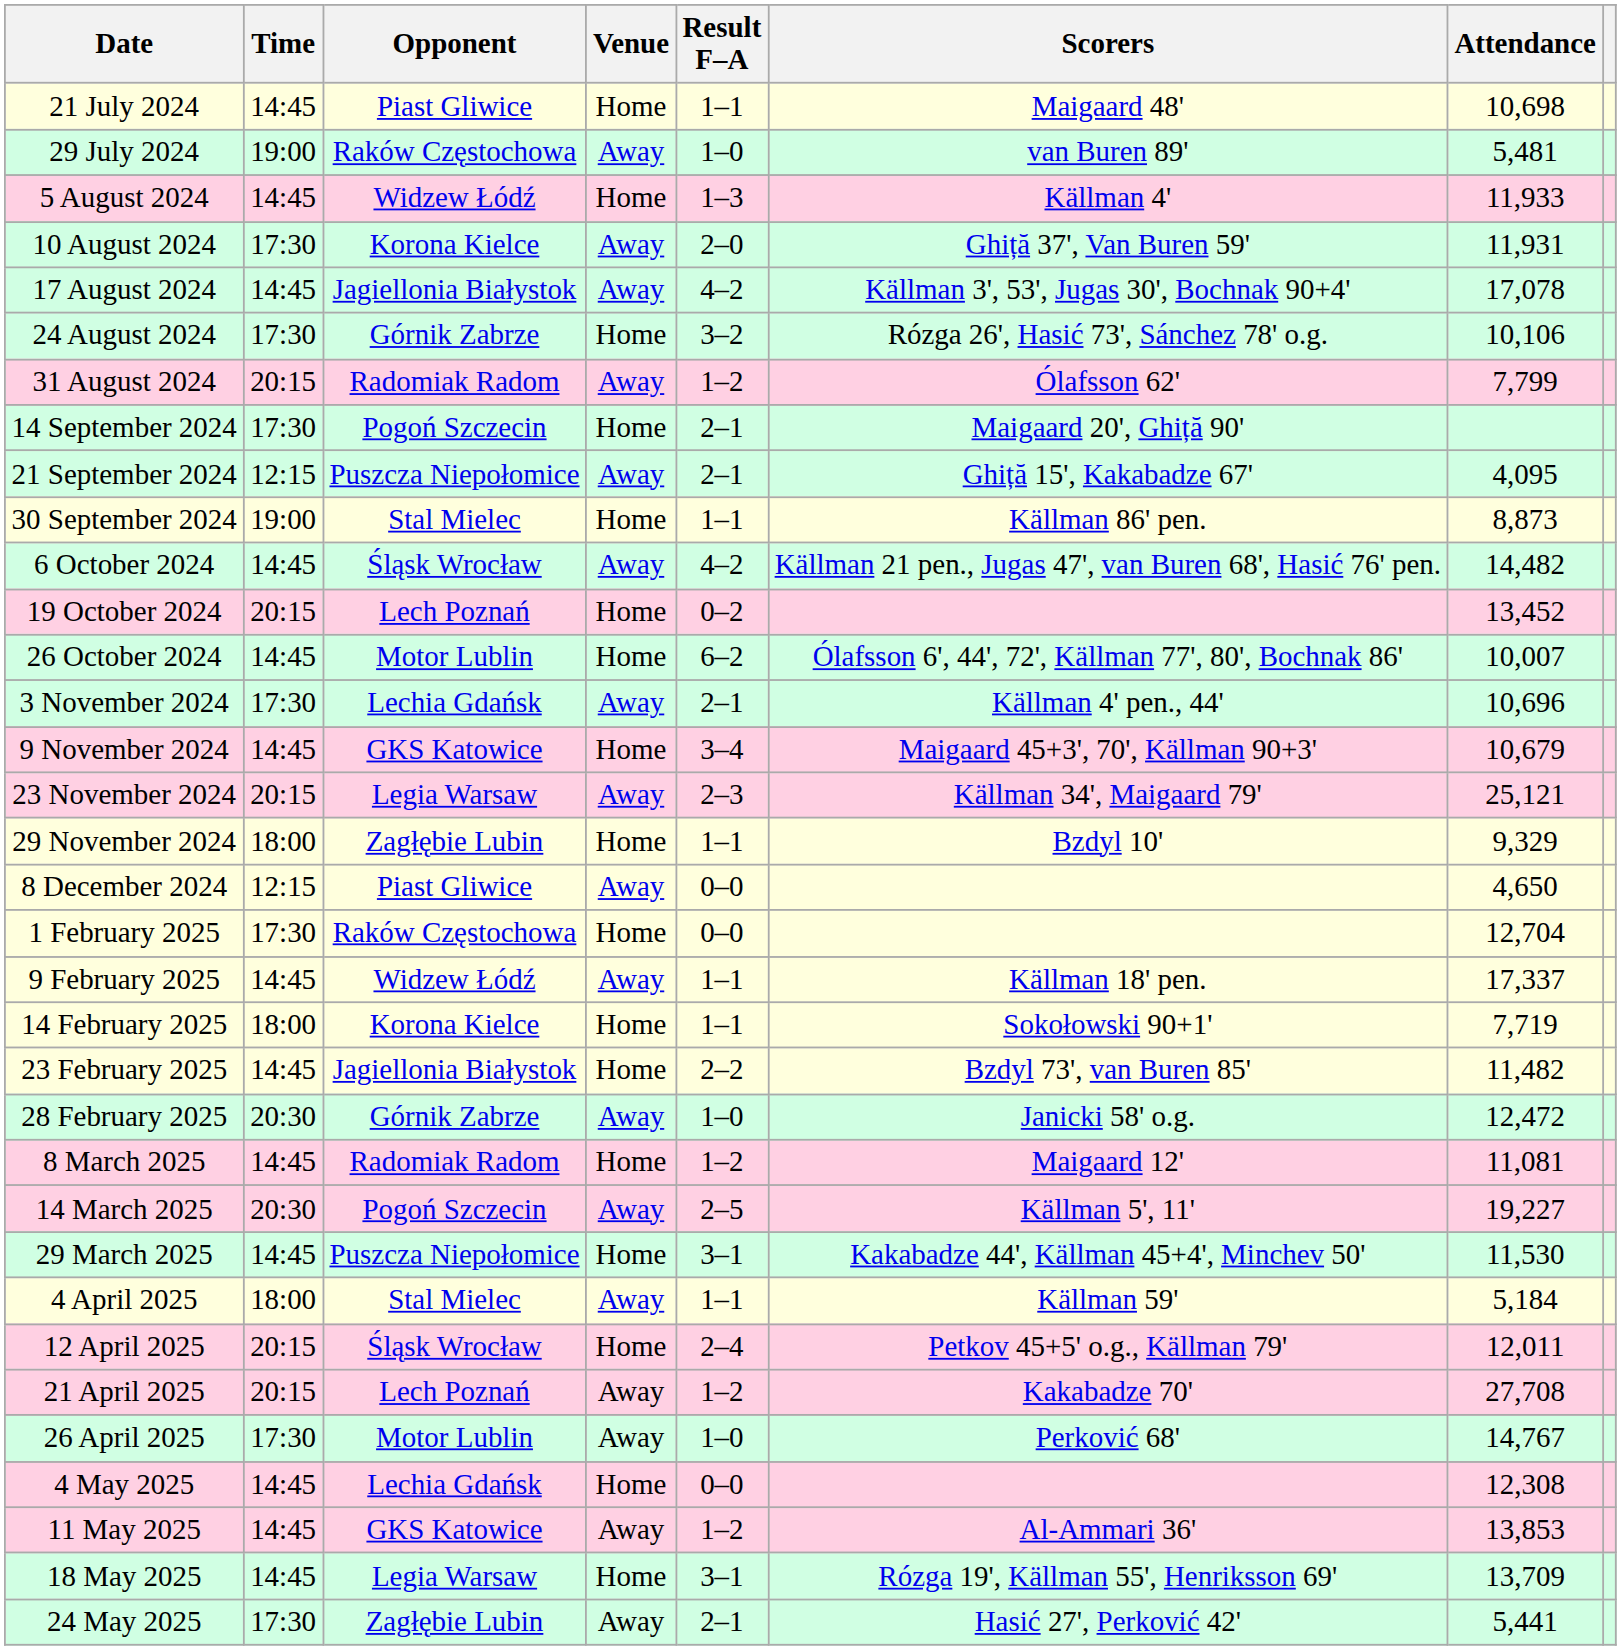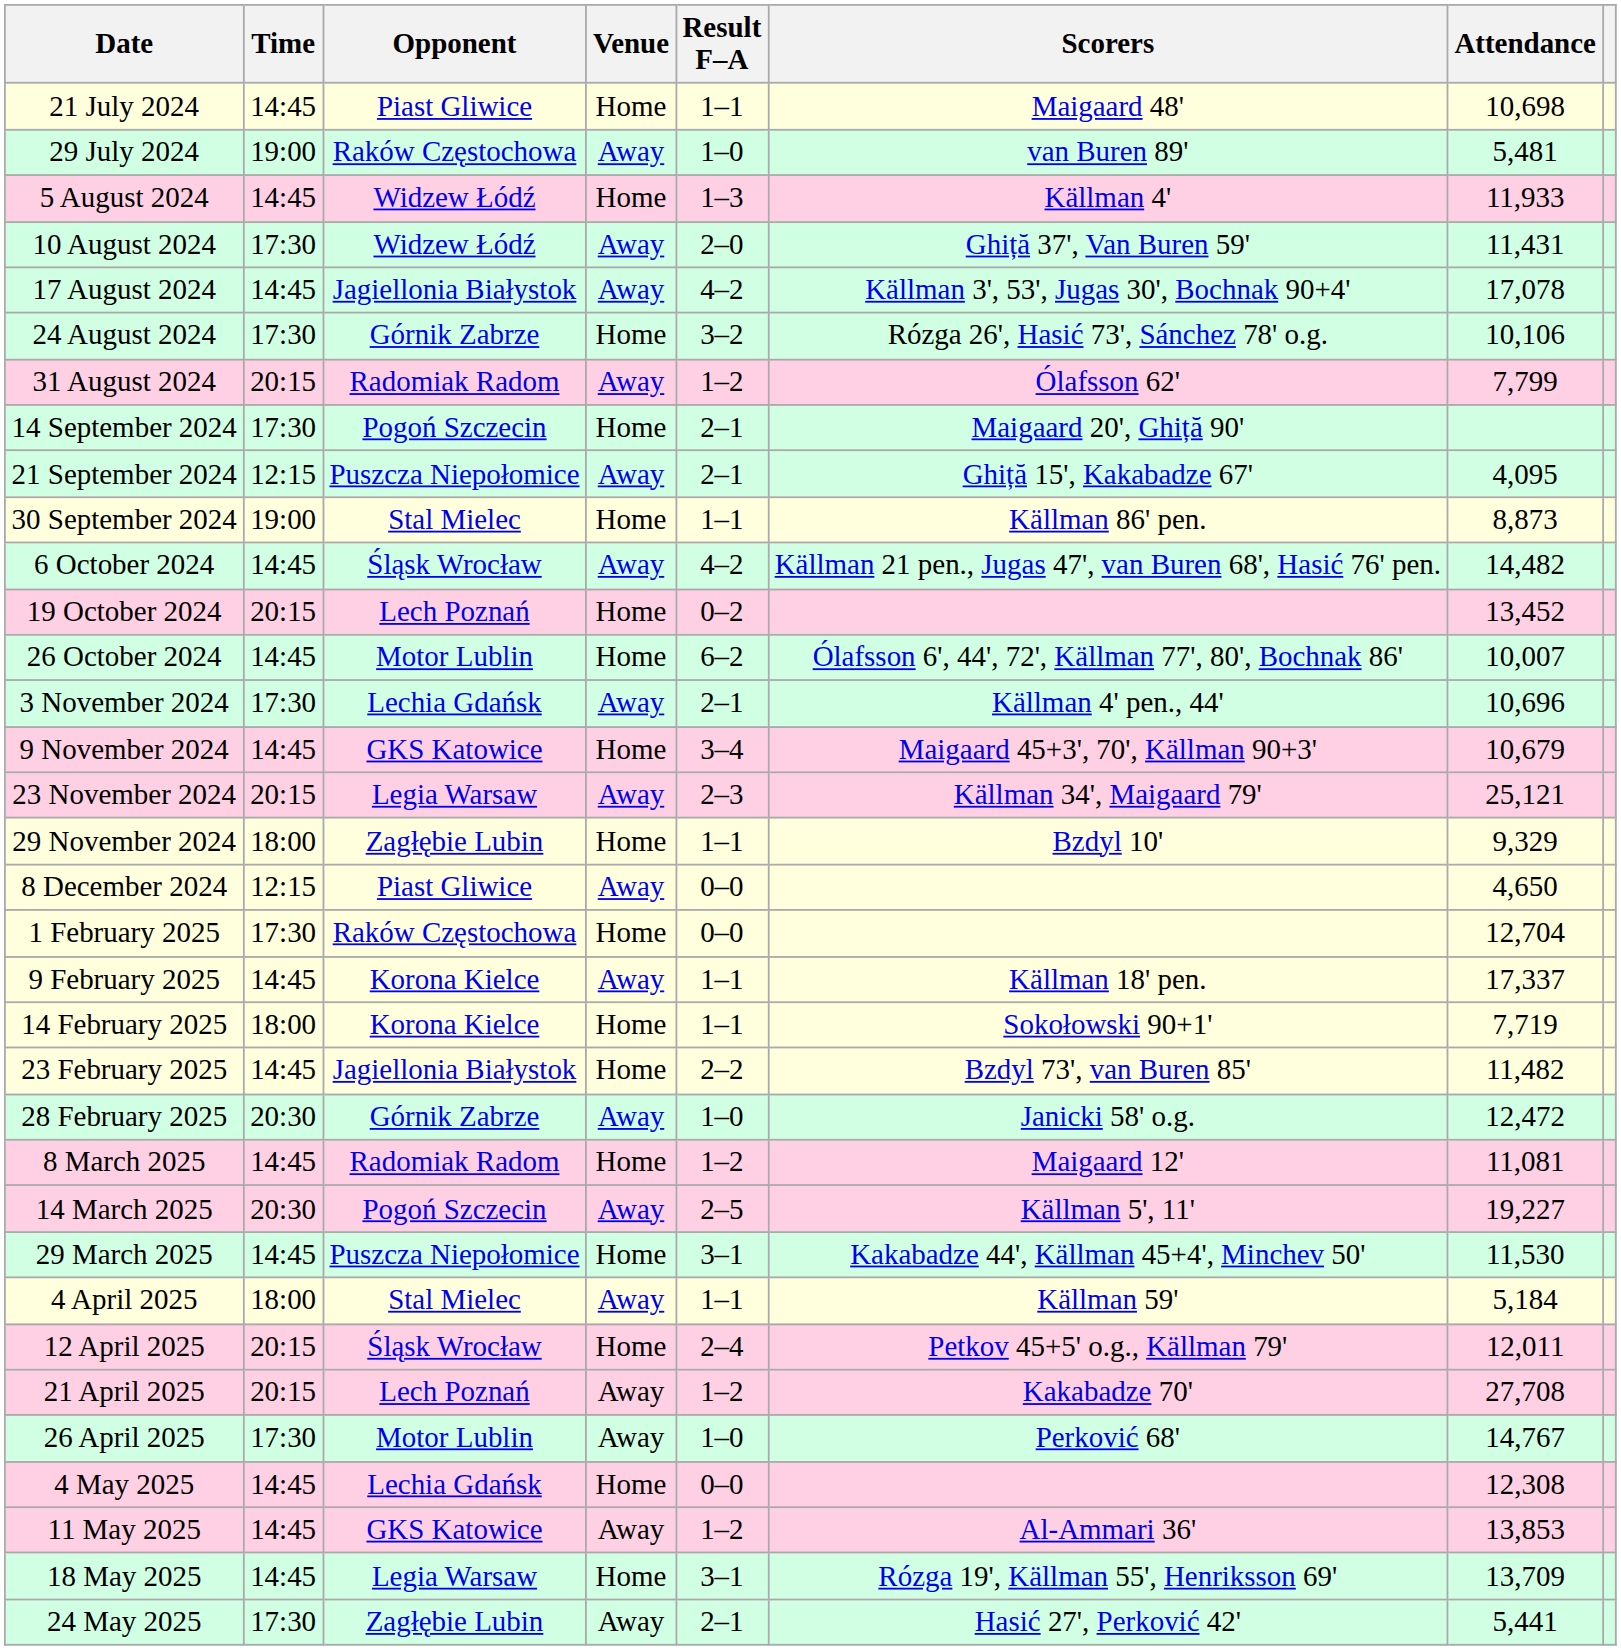 <table class="wikitable sortable" style="text-align:center">
 <tr>
 <th>Date</th>
 <th>Time</th>
 <th>Opponent</th>
 <th>Venue</th>
 <th>Result<br>F–A</th>
 <th class="unsortable">Scorers</th>
 <th>Attendance</th>
 <th class="unsortable"></th>
 </tr>
 <tr bgcolor="#ffffdd">
 <td>21 July 2024</td>
 <td>14:45</td>
 <td><a href='#'>Piast Gliwice</a></td>
 <td>Home</td>
 <td>1–1</td>
 <td><a href='#'>Maigaard</a> 48'</td>
 <td>10,698</td>
 <td></td>
 </tr>
 <tr bgcolor="#d0ffe3">
 <td>29 July 2024</td>
 <td>19:00</td>
 <td><a href='#'>Raków Częstochowa</a></td>
 <td><a href='#'>Away</a></td>
 <td>1–0</td>
 <td><a href='#'>van Buren</a> 89'</td>
 <td>5,481</td>
 <td></td>
 </tr>
 <tr bgcolor="#ffd0e3">
 <td>5 August 2024</td>
 <td>14:45</td>
 <td><a href='#'>Widzew Łódź</a></td>
 <td>Home</td>
 <td>1–3</td>
 <td><a href='#'>Källman</a> 4'</td>
 <td>11,933</td>
 <td></td>
 </tr>
 <tr bgcolor="#d0ffe3">
 <td>10 August 2024</td>
 <td>17:30</td>
-<td><a href='#'>Korona Kielce</a></td>
+<td><a href='#'>Widzew Łódź</a></td>
 <td><a href='#'>Away</a></td>
 <td>2–0</td>
 <td><a href='#'>Ghiță</a> 37', <a href='#'>Van Buren</a> 59'</td>
-<td>11,931</td>
+<td>11,431</td>
 <td></td>
 </tr>
 <tr bgcolor="#d0ffe3">
 <td>17 August 2024</td>
 <td>14:45</td>
 <td><a href='#'>Jagiellonia Białystok</a></td>
 <td><a href='#'>Away</a></td>
 <td>4–2</td>
 <td><a href='#'>Källman</a> 3', 53', <a href='#'>Jugas</a> 30', <a href='#'>Bochnak</a> 90+4'</td>
 <td>17,078</td>
 <td></td>
 </tr>
 <tr bgcolor="#d0ffe3">
 <td>24 August 2024</td>
 <td>17:30</td>
 <td><a href='#'>Górnik Zabrze</a></td>
 <td>Home</td>
 <td>3–2</td>
 <td>Rózga 26', <a href='#'>Hasić</a> 73', <a href='#'>Sánchez</a> 78' o.g.</td>
 <td>10,106</td>
 <td></td>
 </tr>
 <tr bgcolor="#ffd0e3">
 <td>31 August 2024</td>
 <td>20:15</td>
 <td><a href='#'>Radomiak Radom</a></td>
 <td><a href='#'>Away</a></td>
 <td>1–2</td>
 <td><a href='#'>Ólafsson</a> 62'</td>
 <td>7,799</td>
 <td></td>
 </tr>
 <tr bgcolor="#d0ffe3">
 <td>14 September 2024</td>
 <td>17:30</td>
 <td><a href='#'>Pogoń Szczecin</a></td>
 <td>Home</td>
 <td>2–1</td>
 <td><a href='#'>Maigaard</a> 20', <a href='#'>Ghiță</a> 90'</td>
 <td></td>
 <td></td>
 </tr>
 <tr bgcolor="#d0ffe3">
 <td>21 September 2024</td>
 <td>12:15</td>
 <td><a href='#'>Puszcza Niepołomice</a></td>
 <td><a href='#'>Away</a></td>
 <td>2–1</td>
 <td><a href='#'>Ghiță</a> 15', <a href='#'>Kakabadze</a> 67'</td>
 <td>4,095</td>
 <td></td>
 </tr>
 <tr bgcolor="#ffffdd">
 <td>30 September 2024</td>
 <td>19:00</td>
 <td><a href='#'>Stal Mielec</a></td>
 <td>Home</td>
 <td>1–1</td>
 <td><a href='#'>Källman</a> 86' pen.</td>
 <td>8,873</td>
 <td></td>
 </tr>
 <tr bgcolor="#d0ffe3">
 <td>6 October 2024</td>
 <td>14:45</td>
 <td><a href='#'>Śląsk Wrocław</a></td>
 <td><a href='#'>Away</a></td>
 <td>4–2</td>
 <td><a href='#'>Källman</a> 21 pen., <a href='#'>Jugas</a> 47', <a href='#'>van Buren</a> 68', <a href='#'>Hasić</a> 76' pen.</td>
 <td>14,482</td>
 <td></td>
 </tr>
 <tr bgcolor="#ffd0e3">
 <td>19 October 2024</td>
 <td>20:15</td>
 <td><a href='#'>Lech Poznań</a></td>
 <td>Home</td>
 <td>0–2</td>
 <td></td>
 <td>13,452</td>
 <td></td>
 </tr>
 <tr bgcolor="#d0ffe3">
 <td>26 October 2024</td>
 <td>14:45</td>
 <td><a href='#'>Motor Lublin</a></td>
 <td>Home</td>
 <td>6–2</td>
 <td><a href='#'>Ólafsson</a> 6', 44', 72', <a href='#'>Källman</a> 77', 80', <a href='#'>Bochnak</a> 86'</td>
 <td>10,007</td>
 <td></td>
 </tr>
 <tr bgcolor="#d0ffe3">
 <td>3 November 2024</td>
 <td>17:30</td>
 <td><a href='#'>Lechia Gdańsk</a></td>
 <td><a href='#'>Away</a></td>
 <td>2–1</td>
 <td><a href='#'>Källman</a> 4' pen., 44'</td>
 <td>10,696</td>
 <td></td>
 </tr>
 <tr bgcolor="#ffd0e3">
 <td>9 November 2024</td>
 <td>14:45</td>
 <td><a href='#'>GKS Katowice</a></td>
 <td>Home</td>
 <td>3–4</td>
 <td><a href='#'>Maigaard</a> 45+3', 70', <a href='#'>Källman</a> 90+3'</td>
 <td>10,679</td>
 <td></td>
 </tr>
 <tr bgcolor="#ffd0e3">
 <td>23 November 2024</td>
 <td>20:15</td>
 <td><a href='#'>Legia Warsaw</a></td>
 <td><a href='#'>Away</a></td>
 <td>2–3</td>
 <td><a href='#'>Källman</a> 34', <a href='#'>Maigaard</a> 79'</td>
 <td>25,121</td>
 <td></td>
 </tr>
 <tr bgcolor="#ffffdd">
 <td>29 November 2024</td>
 <td>18:00</td>
 <td><a href='#'>Zagłębie Lubin</a></td>
 <td>Home</td>
 <td>1–1</td>
 <td><a href='#'>Bzdyl</a> 10'</td>
 <td>9,329</td>
 <td></td>
 </tr>
 <tr bgcolor="#ffffdd">
 <td>8 December 2024</td>
 <td>12:15</td>
 <td><a href='#'>Piast Gliwice</a></td>
 <td><a href='#'>Away</a></td>
 <td>0–0</td>
 <td></td>
 <td>4,650</td>
 <td></td>
 </tr>
 <tr bgcolor="#ffffdd">
 <td>1 February 2025</td>
 <td>17:30</td>
 <td><a href='#'>Raków Częstochowa</a></td>
 <td>Home</td>
 <td>0–0</td>
 <td></td>
 <td>12,704</td>
 <td></td>
 </tr>
 <tr bgcolor="#ffffdd">
 <td>9 February 2025</td>
 <td>14:45</td>
-<td><a href='#'>Widzew Łódź</a></td>
+<td><a href='#'>Korona Kielce</a></td>
 <td><a href='#'>Away</a></td>
 <td>1–1</td>
 <td><a href='#'>Källman</a> 18' pen.</td>
 <td>17,337</td>
 <td></td>
 </tr>
 <tr bgcolor="#ffffdd">
 <td>14 February 2025</td>
 <td>18:00</td>
 <td><a href='#'>Korona Kielce</a></td>
 <td>Home</td>
 <td>1–1</td>
 <td><a href='#'>Sokołowski</a> 90+1'</td>
 <td>7,719</td>
 <td></td>
 </tr>
 <tr bgcolor="#ffffdd">
 <td>23 February 2025</td>
 <td>14:45</td>
 <td><a href='#'>Jagiellonia Białystok</a></td>
 <td>Home</td>
 <td>2–2</td>
 <td><a href='#'>Bzdyl</a> 73', <a href='#'>van Buren</a> 85'</td>
 <td>11,482</td>
 <td></td>
 </tr>
 <tr bgcolor="#d0ffe3">
 <td>28 February 2025</td>
 <td>20:30</td>
 <td><a href='#'>Górnik Zabrze</a></td>
 <td><a href='#'>Away</a></td>
 <td>1–0</td>
 <td><a href='#'>Janicki</a> 58' o.g.</td>
 <td>12,472</td>
 <td></td>
 </tr>
 <tr bgcolor="#ffd0e3">
 <td>8 March 2025</td>
 <td>14:45</td>
 <td><a href='#'>Radomiak Radom</a></td>
 <td>Home</td>
 <td>1–2</td>
 <td><a href='#'>Maigaard</a> 12'</td>
 <td>11,081</td>
 <td></td>
 </tr>
 <tr bgcolor="#ffd0e3">
 <td>14 March 2025</td>
 <td>20:30</td>
 <td><a href='#'>Pogoń Szczecin</a></td>
 <td><a href='#'>Away</a></td>
 <td>2–5</td>
 <td><a href='#'>Källman</a> 5', 11'</td>
 <td>19,227</td>
 <td></td>
 </tr>
 <tr bgcolor="#d0ffe3">
 <td>29 March 2025</td>
 <td>14:45</td>
 <td><a href='#'>Puszcza Niepołomice</a></td>
 <td>Home</td>
 <td>3–1</td>
 <td><a href='#'>Kakabadze</a> 44', <a href='#'>Källman</a> 45+4', <a href='#'>Minchev</a> 50'</td>
 <td>11,530</td>
 <td></td>
 </tr>
 <tr bgcolor="#ffffdd">
 <td>4 April 2025</td>
 <td>18:00</td>
 <td><a href='#'>Stal Mielec</a></td>
 <td><a href='#'>Away</a></td>
 <td>1–1</td>
 <td><a href='#'>Källman</a> 59'</td>
 <td>5,184</td>
 <td></td>
 </tr>
 <tr bgcolor="#ffd0e3">
 <td>12 April 2025</td>
 <td>20:15</td>
 <td><a href='#'>Śląsk Wrocław</a></td>
 <td>Home</td>
 <td>2–4</td>
 <td><a href='#'>Petkov</a> 45+5' o.g., <a href='#'>Källman</a> 79'</td>
 <td>12,011</td>
 <td></td>
 </tr>
 <tr bgcolor="#ffd0e3">
 <td>21 April 2025</td>
 <td>20:15</td>
 <td><a href='#'>Lech Poznań</a></td>
 <td>Away</td>
 <td>1–2</td>
 <td><a href='#'>Kakabadze</a> 70'</td>
 <td>27,708</td>
 <td></td>
 </tr>
 <tr bgcolor="#d0ffe3">
 <td>26 April 2025</td>
 <td>17:30</td>
 <td><a href='#'>Motor Lublin</a></td>
 <td>Away</td>
 <td>1–0</td>
 <td><a href='#'>Perković</a> 68'</td>
 <td>14,767</td>
 <td></td>
 </tr>
 <tr bgcolor="#ffd0e3">
 <td>4 May 2025</td>
 <td>14:45</td>
 <td><a href='#'>Lechia Gdańsk</a></td>
 <td>Home</td>
 <td>0–0</td>
 <td></td>
 <td>12,308</td>
 <td></td>
 </tr>
 <tr bgcolor="#ffd0e3">
 <td>11 May 2025</td>
 <td>14:45</td>
 <td><a href='#'>GKS Katowice</a></td>
 <td>Away</td>
 <td>1–2</td>
 <td><a href='#'>Al-Ammari</a> 36'</td>
 <td>13,853</td>
 <td></td>
 </tr>
 <tr bgcolor="#d0ffe3">
 <td>18 May 2025</td>
 <td>14:45</td>
 <td><a href='#'>Legia Warsaw</a></td>
 <td>Home</td>
 <td>3–1</td>
 <td><a href='#'>Rózga</a> 19', <a href='#'>Källman</a> 55', <a href='#'>Henriksson</a> 69'</td>
 <td>13,709</td>
 <td></td>
 </tr>
 <tr bgcolor="#d0ffe3">
 <td>24 May 2025</td>
 <td>17:30</td>
 <td><a href='#'>Zagłębie Lubin</a></td>
 <td>Away</td>
 <td>2–1</td>
 <td><a href='#'>Hasić</a> 27', <a href='#'>Perković</a> 42'</td>
 <td>5,441</td>
 <td></td>
 </tr>
 </table>
